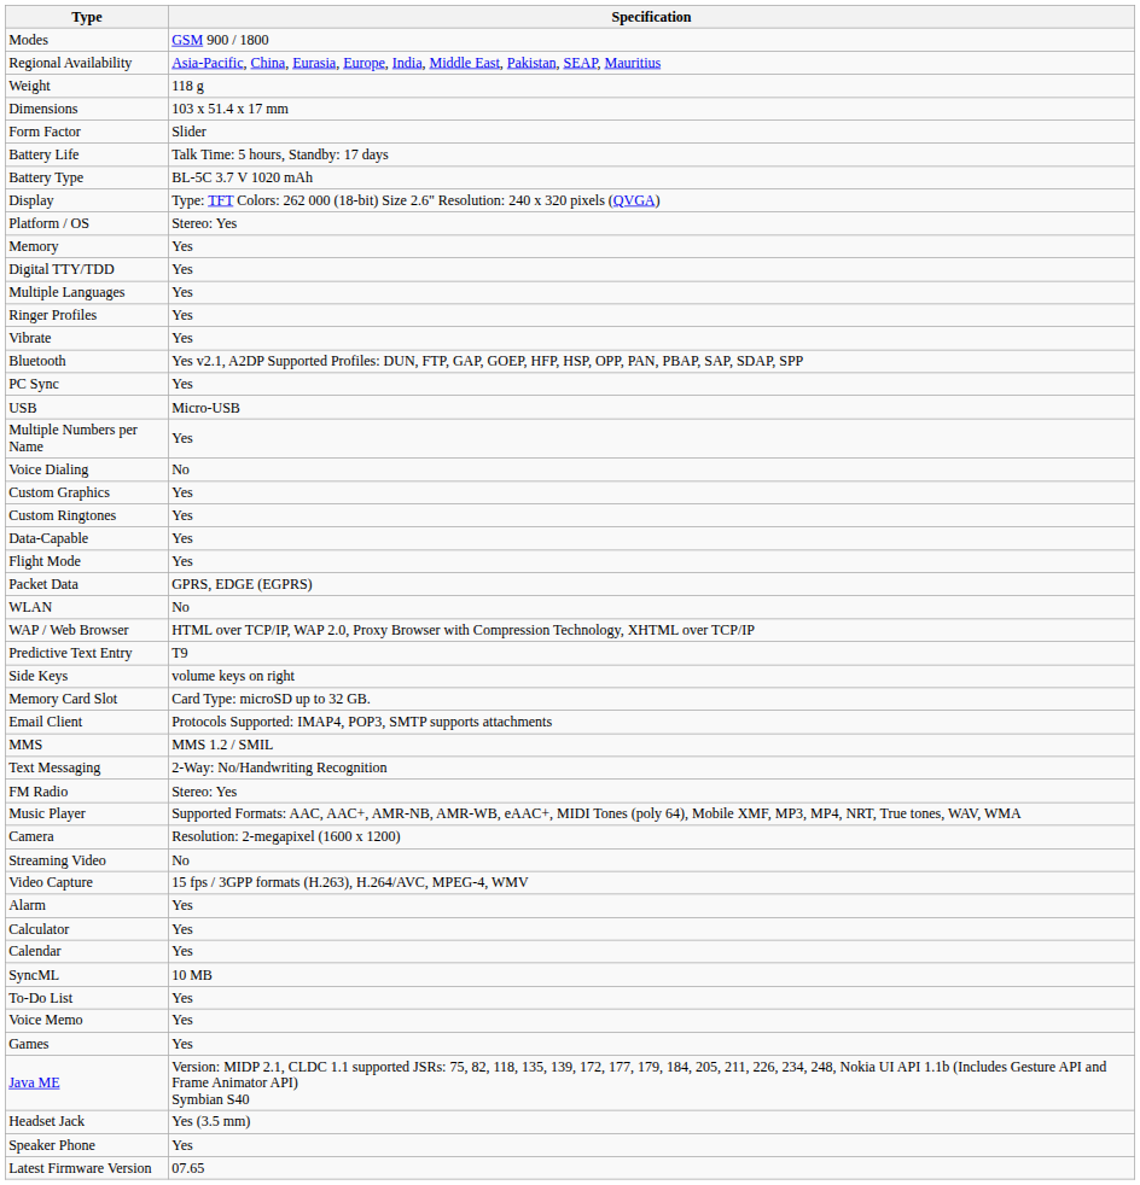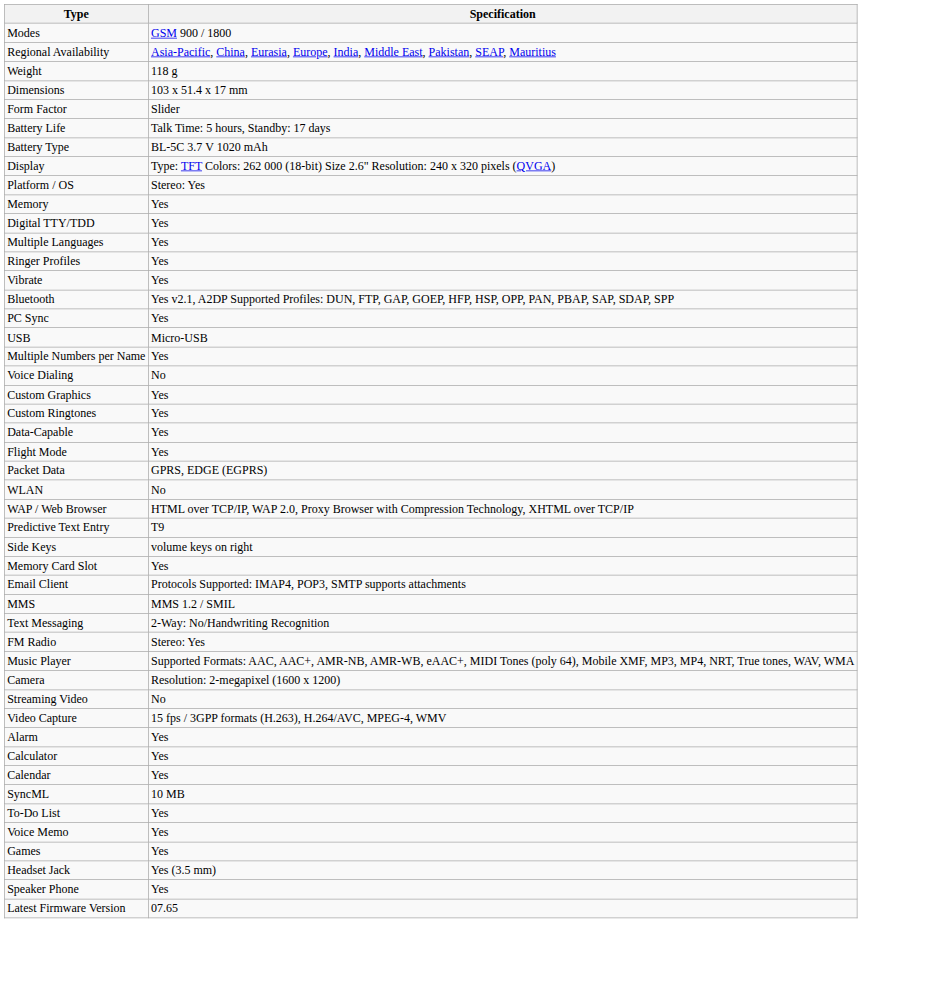 <table class="wikitable">
 <tr>
 <th>Type</th>
 <th>Specification</th>
 </tr>
 <tr>
 <td>Modes</td>
 <td><a href='#'>GSM</a> 900 / 1800</td>
 </tr>
 <tr>
 <td>Regional Availability</td>
 <td><a href='#'>Asia-Pacific</a>, <a href='#'>China</a>, <a href='#'>Eurasia</a>, <a href='#'>Europe</a>, <a href='#'>India</a>, <a href='#'>Middle East</a>, <a href='#'>Pakistan</a>, <a href='#'>SEAP</a>, <a href='#'>Mauritius</a></td>
 </tr>
 <tr>
 <td>Weight</td>
 <td>118 g</td>
 </tr>
 <tr>
 <td>Dimensions</td>
 <td>103 x 51.4 x 17 mm</td>
 </tr>
 <tr>
 <td>Form Factor</td>
 <td>Slider</td>
 </tr>
 <tr>
 <td>Battery Life</td>
 <td>Talk Time: 5 hours, Standby:  17 days</td>
 </tr>
 <tr>
 <td>Battery Type</td>
 <td>BL-5C 3.7 V 1020 mAh</td>
 </tr>
 <tr>
 <td>Display</td>
 <td>Type: <a href='#'>TFT</a> Colors: 262 000 (18-bit) Size 2.6" Resolution: 240 x 320 pixels (<a href='#'>QVGA</a>)</td>
 </tr>
 <tr>
 <td>Platform / OS</td>
 <td>Stereo: Yes</td>
 </tr>
 <tr>
 <td>Memory</td>
 <td>Yes</td>
 </tr>
 <tr>
 <td>Digital TTY/TDD</td>
 <td>Yes</td>
 </tr>
 <tr>
 <td>Multiple Languages</td>
 <td>Yes</td>
 </tr>
 <tr>
 <td>Ringer Profiles</td>
 <td>Yes</td>
 </tr>
 <tr>
 <td>Vibrate</td>
 <td>Yes</td>
 </tr>
 <tr>
 <td>Bluetooth</td>
 <td>Yes v2.1, A2DP Supported Profiles: DUN, FTP, GAP, GOEP, HFP, HSP, OPP, PAN, PBAP, SAP, SDAP, SPP</td>
 </tr>
 <tr>
 <td>PC Sync</td>
 <td>Yes</td>
 </tr>
 <tr>
 <td>USB</td>
 <td>Micro-USB</td>
 </tr>
 <tr>
 <td>Multiple Numbers per Name</td>
 <td>Yes</td>
 </tr>
 <tr>
 <td>Voice Dialing</td>
 <td>No</td>
 </tr>
 <tr>
 <td>Custom Graphics</td>
 <td>Yes</td>
 </tr>
 <tr 2.5>
 <td>Custom Ringtones</td>
 <td>Yes</td>
 </tr>
 <tr>
 <td>Data-Capable</td>
 <td>Yes</td>
 </tr>
 <tr>
 <td>Flight Mode</td>
 <td>Yes</td>
 </tr>
 <tr>
 <td>Packet Data</td>
 <td>GPRS, EDGE (EGPRS)</td>
 </tr>
 <tr>
 <td>WLAN</td>
 <td>No</td>
 </tr>
 <tr>
 <td>WAP / Web Browser</td>
 <td>HTML over TCP/IP, WAP 2.0, Proxy Browser with Compression Technology, XHTML over TCP/IP</td>
 </tr>
 <tr>
 <td>Predictive Text Entry</td>
 <td>T9</td>
 </tr>
 <tr>
 <td>Side Keys</td>
 <td>volume keys on right</td>
 </tr>
 <tr>
 <td>Memory Card Slot</td>
-<td>Card Type: microSD up to 32 GB.</td>
+<td>Yes</td>
 </tr>
 <tr>
 <td>Email Client</td>
 <td>Protocols Supported: IMAP4, POP3, SMTP supports attachments</td>
 </tr>
 <tr>
 <td>MMS</td>
 <td>MMS 1.2 / SMIL</td>
 </tr>
 <tr>
 <td>Text Messaging</td>
 <td>2-Way: No/Handwriting Recognition</td>
 </tr>
 <tr>
 <td>FM Radio</td>
 <td>Stereo: Yes</td>
 </tr>
 <tr>
 <td>Music Player</td>
 <td>Supported Formats: AAC, AAC+, AMR-NB, AMR-WB, eAAC+, MIDI Tones (poly 64), Mobile XMF, MP3, MP4, NRT, True tones, WAV, WMA</td>
 </tr>
 <tr>
 <td>Camera</td>
 <td>Resolution: 2-megapixel (1600 x 1200)</td>
 </tr>
 <tr>
 <td>Streaming Video</td>
 <td>No</td>
 </tr>
 <tr>
 <td>Video Capture</td>
 <td>15 fps / 3GPP formats (H.263), H.264/AVC, MPEG-4, WMV</td>
 </tr>
 <tr>
 <td>Alarm</td>
 <td>Yes</td>
 </tr>
 <tr>
 <td>Calculator</td>
 <td>Yes</td>
 </tr>
 <tr>
 <td>Calendar</td>
 <td>Yes</td>
 </tr>
 <tr>
 <td>SyncML</td>
 <td>10 MB</td>
 </tr>
 <tr>
 <td>To-Do List</td>
 <td>Yes</td>
 </tr>
 <tr>
 <td>Voice Memo</td>
 <td>Yes</td>
 </tr>
 <tr>
 <td>Games</td>
 <td>Yes</td>
 </tr>
 <tr>
-<td><a href='#'>Java ME</a></td>
-<td>Version: MIDP 2.1, CLDC 1.1 supported JSRs: 75, 82, 118, 135, 139, 172, 177, 179, 184, 205, 211, 226, 234, 248, Nokia UI API 1.1b (Includes Gesture API and Frame Animator API)<br>Symbian S40</td>
-</tr>
-<tr>
 <td>Headset Jack</td>
 <td>Yes (3.5 mm)</td>
 </tr>
 <tr>
 <td>Speaker Phone</td>
 <td>Yes</td>
 </tr>
 <tr>
 <td>Latest Firmware Version</td>
 <td>07.65</td>
 </tr>
 </table>
